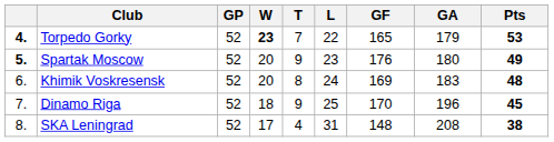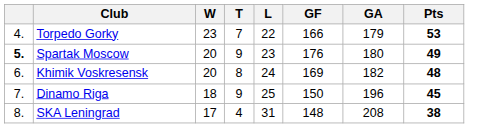 <table class="wikitable">
 <tr>
 <th width="30"></th>
 <th width="200">Club</th>
-<th width="30">GP</th>
 <th width="30">W</th>
 <th width="30">T</th>
 <th width="30">L</th>
 <th width="70">GF</th>
 <th width="70">GA</th>
 <th width="70">Pts</th>
 </tr>
 <tr bgcolor="#FFFFFF" align="center">
-<td><strong>4.</strong></td>
+<td>4.</td>
 <td align="left"><a href='#'>Torpedo Gorky</a></td>
-<td>52</td>
-<td><strong>23</strong></td>
+<td>23</td>
 <td>7</td>
 <td>22</td>
-<td>165</td>
+<td>166</td>
 <td>179</td>
 <td><strong>53</strong></td>
 </tr>
 <tr bgcolor="#FFFFFF" align="center">
 <td><strong>5.</strong></td>
 <td align="left"><a href='#'>Spartak Moscow</a></td>
-<td>52</td>
 <td>20</td>
 <td>9</td>
 <td>23</td>
 <td>176</td>
 <td>180</td>
 <td><strong>49</strong></td>
 </tr>
 <tr bgcolor="#FFFFFF" align="center">
 <td>6.</td>
 <td align="left"><a href='#'>Khimik Voskresensk</a></td>
-<td>52</td>
 <td>20</td>
 <td>8</td>
 <td>24</td>
 <td>169</td>
-<td>183</td>
+<td>182</td>
 <td><strong>48</strong></td>
 </tr>
 <tr bgcolor="#FFFFFF" align="center">
 <td>7.</td>
 <td align="left"><a href='#'>Dinamo Riga</a></td>
-<td>52</td>
 <td>18</td>
 <td>9</td>
 <td>25</td>
-<td>170</td>
+<td>150</td>
 <td>196</td>
 <td><strong>45</strong></td>
 </tr>
 <tr bgcolor="#FFFFFF" align="center">
 <td>8.</td>
 <td align="left"><a href='#'>SKA Leningrad</a></td>
-<td>52</td>
 <td>17</td>
 <td>4</td>
 <td>31</td>
 <td>148</td>
 <td>208</td>
 <td><strong>38</strong></td>
 </tr>
 </table>
